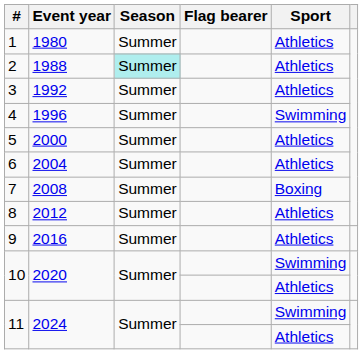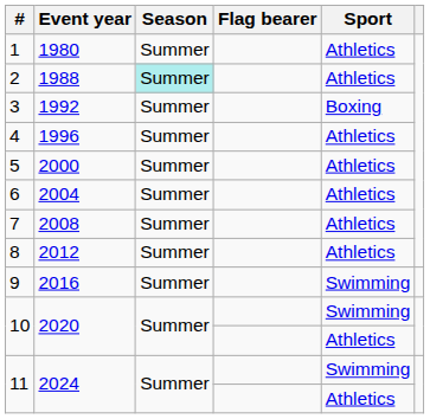 <table class="wikitable sortable">
 <tr>
 <th>#</th>
 <th>Event year</th>
 <th>Season</th>
 <th>Flag bearer</th>
 <th>Sport</th>
 <th></th>
 </tr>
 <tr>
 <td>1</td>
 <td><a href='#'>1980</a></td>
 <td>Summer</td>
 <td></td>
 <td><a href='#'>Athletics</a></td>
 <td rowspan=8></td>
 </tr>
 <tr>
 <td>2</td>
 <td><a href='#'>1988</a></td>
 <td style="background: paleturquoise;">Summer</td>
 <td></td>
 <td><a href='#'>Athletics</a></td>
 </tr>
 <tr>
 <td>3</td>
 <td><a href='#'>1992</a></td>
 <td>Summer</td>
 <td></td>
-<td><a href='#'>Athletics</a></td>
+<td><a href='#'>Boxing</a></td>
 </tr>
 <tr>
 <td>4</td>
 <td><a href='#'>1996</a></td>
 <td>Summer</td>
 <td></td>
-<td><a href='#'>Swimming</a></td>
+<td><a href='#'>Athletics</a></td>
 </tr>
 <tr>
 <td>5</td>
 <td><a href='#'>2000</a></td>
 <td>Summer</td>
 <td></td>
 <td><a href='#'>Athletics</a></td>
 </tr>
 <tr>
 <td>6</td>
 <td><a href='#'>2004</a></td>
 <td>Summer</td>
 <td></td>
 <td><a href='#'>Athletics</a></td>
 </tr>
 <tr>
 <td>7</td>
 <td><a href='#'>2008</a></td>
 <td>Summer</td>
 <td></td>
-<td><a href='#'>Boxing</a></td>
+<td><a href='#'>Athletics</a></td>
 </tr>
 <tr>
 <td>8</td>
 <td><a href='#'>2012</a></td>
 <td>Summer</td>
 <td></td>
 <td><a href='#'>Athletics</a></td>
 </tr>
 <tr>
 <td>9</td>
 <td><a href='#'>2016</a></td>
 <td>Summer</td>
 <td></td>
-<td><a href='#'>Athletics</a></td>
+<td><a href='#'>Swimming</a></td>
 <td></td>
 </tr>
 <tr>
 <td rowspan=2>10</td>
 <td rowspan=2><a href='#'>2020</a></td>
 <td rowspan=2>Summer</td>
 <td></td>
 <td><a href='#'>Swimming</a></td>
 <td rowspan=2></td>
 </tr>
 <tr>
 <td></td>
 <td><a href='#'>Athletics</a></td>
 </tr>
 <tr>
 <td rowspan=2>11</td>
 <td rowspan=2><a href='#'>2024</a></td>
 <td rowspan=2>Summer</td>
 <td></td>
 <td><a href='#'>Swimming</a></td>
 <td rowspan=2></td>
 </tr>
 <tr>
 <td></td>
 <td><a href='#'>Athletics</a></td>
 </tr>
 </table>
